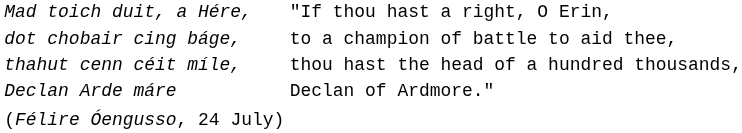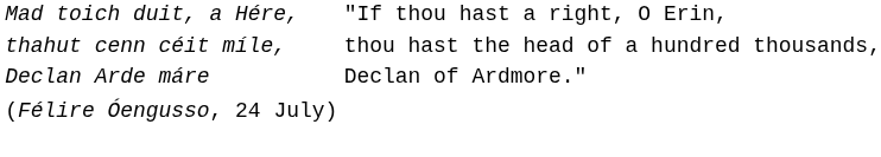 <table class="toccolours" style="float:right; margin-left: 2em; margin-right: 2em">
 <tr>
 <td><em>Mad toich duit, a Hére,</em></td>
 <td>"If thou hast a right, O Erin,</td>
-</tr>
-<tr>
-<td><em>dot chobair cing báge,</em></td>
-<td>to a champion of battle to aid thee,</td>
 </tr>
 <tr>
 <td><em>thahut cenn céit míle,</em></td>
 <td>thou hast the head of a hundred thousands,</td>
 </tr>
 <tr>
 <td><em>Declan Arde máre</em></td>
 <td>Declan of Ardmore."</td>
 </tr>
 <tr>
 </tr>
 <tr>
 <td>(<em>Félire Óengusso</em>, 24 July)</td>
 </tr>
 </table>
